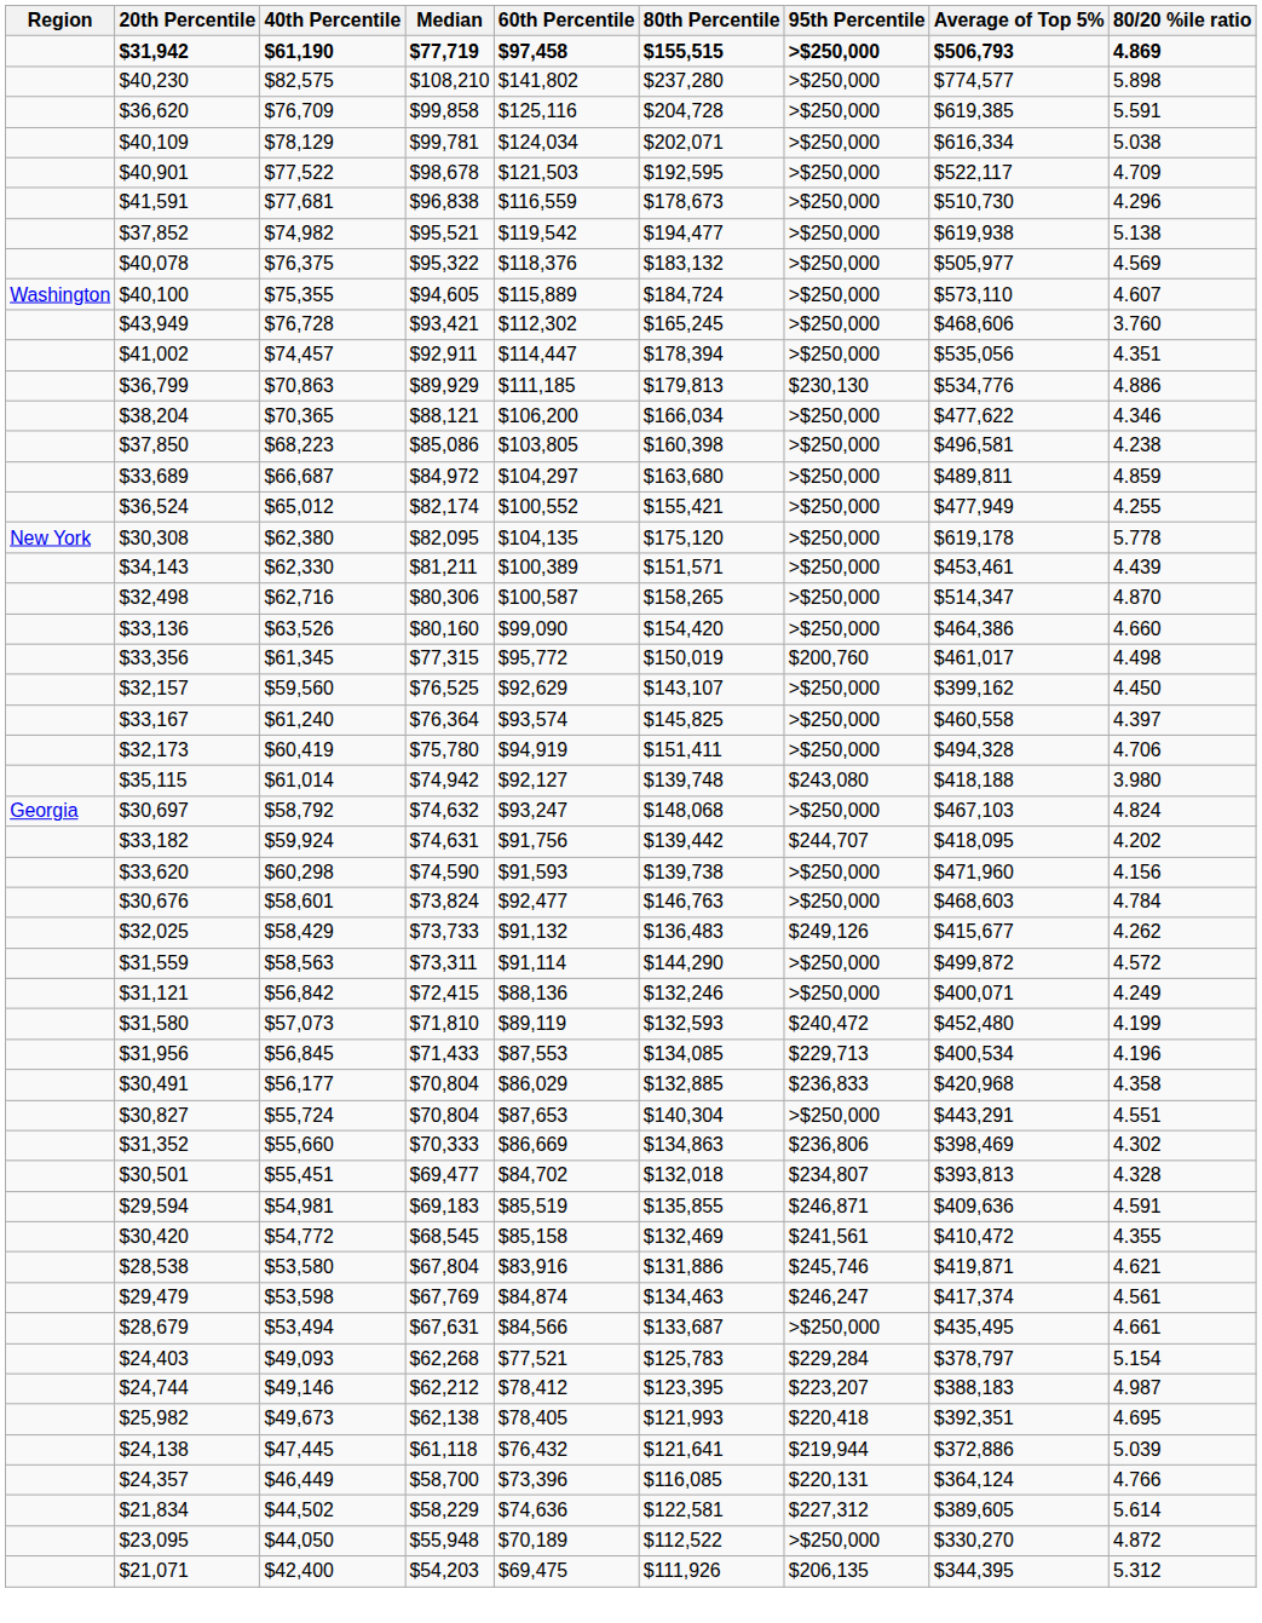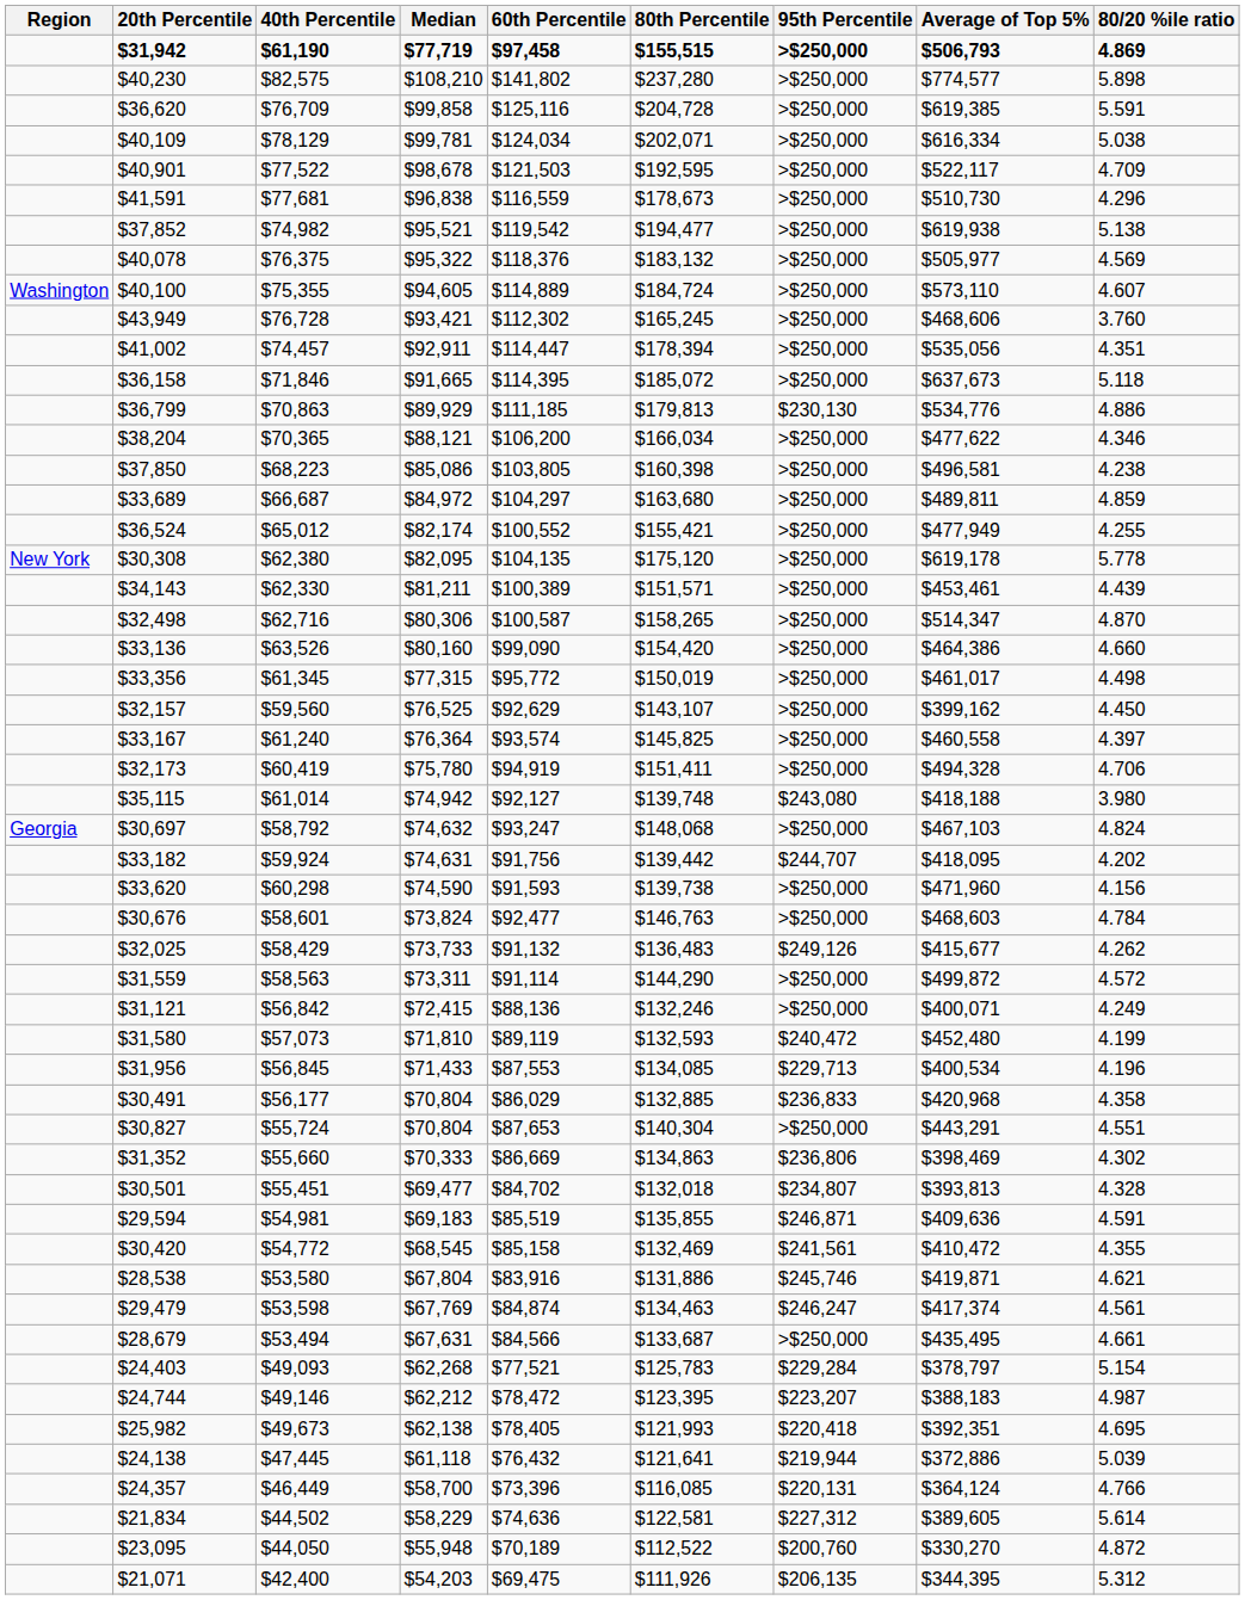 <table class="wikitable sortable mw-datatable sort-under static-row-numbers sticky-table-col1 sticky-table-head">
 <tr>
 <th>Region</th>
 <th>20th Percentile</th>
 <th>40th Percentile</th>
 <th>Median</th>
 <th>60th Percentile</th>
 <th>80th Percentile</th>
 <th>95th Percentile</th>
 <th>Average of Top 5%</th>
 <th>80/20 %ile ratio</th>
 </tr>
 <tr class=static-row-numbers-norank>
 <td><strong><em></em></strong></td>
 <td><strong>$31,942</strong></td>
 <td><strong>$61,190</strong></td>
 <td><strong>$77,719</strong></td>
 <td><strong>$97,458</strong></td>
 <td><strong>$155,515</strong></td>
 <td><strong>>$250,000</strong></td>
 <td><strong>$506,793</strong></td>
 <td><strong>4.869</strong></td>
 </tr>
 <tr class=static-row-numbers-norank>
 <td></td>
 <td>$40,230</td>
 <td>$82,575</td>
 <td>$108,210</td>
 <td>$141,802</td>
 <td>$237,280</td>
 <td>>$250,000</td>
 <td>$774,577</td>
 <td>5.898</td>
 </tr>
 <tr>
 <td></td>
 <td>$36,620</td>
 <td>$76,709</td>
 <td>$99,858</td>
 <td>$125,116</td>
 <td>$204,728</td>
 <td>>$250,000</td>
 <td>$619,385</td>
 <td>5.591</td>
 </tr>
 <tr>
 <td></td>
 <td>$40,109</td>
 <td>$78,129</td>
 <td>$99,781</td>
 <td>$124,034</td>
 <td>$202,071</td>
 <td>>$250,000</td>
 <td>$616,334</td>
 <td>5.038</td>
 </tr>
 <tr>
 <td></td>
 <td>$40,901</td>
 <td>$77,522</td>
 <td>$98,678</td>
 <td>$121,503</td>
 <td>$192,595</td>
 <td>>$250,000</td>
 <td>$522,117</td>
 <td>4.709</td>
 </tr>
 <tr>
 <td></td>
 <td>$41,591</td>
 <td>$77,681</td>
 <td>$96,838</td>
 <td>$116,559</td>
 <td>$178,673</td>
 <td>>$250,000</td>
 <td>$510,730</td>
 <td>4.296</td>
 </tr>
 <tr>
 <td></td>
 <td>$37,852</td>
 <td>$74,982</td>
 <td>$95,521</td>
 <td>$119,542</td>
 <td>$194,477</td>
 <td>>$250,000</td>
 <td>$619,938</td>
 <td>5.138</td>
 </tr>
 <tr>
 <td></td>
 <td>$40,078</td>
 <td>$76,375</td>
 <td>$95,322</td>
 <td>$118,376</td>
 <td>$183,132</td>
 <td>>$250,000</td>
 <td>$505,977</td>
 <td>4.569</td>
 </tr>
 <tr>
 <td> <a href='#'>Washington</a></td>
 <td>$40,100</td>
 <td>$75,355</td>
 <td>$94,605</td>
-<td>$115,889</td>
+<td>$114,889</td>
 <td>$184,724</td>
 <td>>$250,000</td>
 <td>$573,110</td>
 <td>4.607</td>
 </tr>
 <tr>
 <td></td>
 <td>$43,949</td>
 <td>$76,728</td>
 <td>$93,421</td>
 <td>$112,302</td>
 <td>$165,245</td>
 <td>>$250,000</td>
 <td>$468,606</td>
 <td>3.760</td>
 </tr>
 <tr>
 <td></td>
 <td>$41,002</td>
 <td>$74,457</td>
 <td>$92,911</td>
 <td>$114,447</td>
 <td>$178,394</td>
 <td>>$250,000</td>
 <td>$535,056</td>
 <td>4.351</td>
+</tr>
+<tr>
+<td></td>
+<td>$36,158</td>
+<td>$71,846</td>
+<td>$91,665</td>
+<td>$114,395</td>
+<td>$185,072</td>
+<td>>$250,000</td>
+<td>$637,673</td>
+<td>5.118</td>
 </tr>
 <tr>
 <td></td>
 <td>$36,799</td>
 <td>$70,863</td>
 <td>$89,929</td>
 <td>$111,185</td>
 <td>$179,813</td>
 <td>$230,130</td>
 <td>$534,776</td>
 <td>4.886</td>
 </tr>
 <tr>
 <td></td>
 <td>$38,204</td>
 <td>$70,365</td>
 <td>$88,121</td>
 <td>$106,200</td>
 <td>$166,034</td>
 <td>>$250,000</td>
 <td>$477,622</td>
 <td>4.346</td>
 </tr>
 <tr>
 <td></td>
 <td>$37,850</td>
 <td>$68,223</td>
 <td>$85,086</td>
 <td>$103,805</td>
 <td>$160,398</td>
 <td>>$250,000</td>
 <td>$496,581</td>
 <td>4.238</td>
 </tr>
 <tr>
 <td></td>
 <td>$33,689</td>
 <td>$66,687</td>
 <td>$84,972</td>
 <td>$104,297</td>
 <td>$163,680</td>
 <td>>$250,000</td>
 <td>$489,811</td>
 <td>4.859</td>
 </tr>
 <tr>
 <td></td>
 <td>$36,524</td>
 <td>$65,012</td>
 <td>$82,174</td>
 <td>$100,552</td>
 <td>$155,421</td>
 <td>>$250,000</td>
 <td>$477,949</td>
 <td>4.255</td>
 </tr>
 <tr>
 <td> <a href='#'>New York</a></td>
 <td>$30,308</td>
 <td>$62,380</td>
 <td>$82,095</td>
 <td>$104,135</td>
 <td>$175,120</td>
 <td>>$250,000</td>
 <td>$619,178</td>
 <td>5.778</td>
 </tr>
 <tr>
 <td></td>
 <td>$34,143</td>
 <td>$62,330</td>
 <td>$81,211</td>
 <td>$100,389</td>
 <td>$151,571</td>
 <td>>$250,000</td>
 <td>$453,461</td>
 <td>4.439</td>
 </tr>
 <tr>
 <td></td>
 <td>$32,498</td>
 <td>$62,716</td>
 <td>$80,306</td>
 <td>$100,587</td>
 <td>$158,265</td>
 <td>>$250,000</td>
 <td>$514,347</td>
 <td>4.870</td>
 </tr>
 <tr>
 <td></td>
 <td>$33,136</td>
 <td>$63,526</td>
 <td>$80,160</td>
 <td>$99,090</td>
 <td>$154,420</td>
 <td>>$250,000</td>
 <td>$464,386</td>
 <td>4.660</td>
 </tr>
 <tr>
 <td></td>
 <td>$33,356</td>
 <td>$61,345</td>
 <td>$77,315</td>
 <td>$95,772</td>
 <td>$150,019</td>
-<td>$200,760</td>
+<td>>$250,000</td>
 <td>$461,017</td>
 <td>4.498</td>
 </tr>
 <tr>
 <td></td>
 <td>$32,157</td>
 <td>$59,560</td>
 <td>$76,525</td>
 <td>$92,629</td>
 <td>$143,107</td>
 <td>>$250,000</td>
 <td>$399,162</td>
 <td>4.450</td>
 </tr>
 <tr>
 <td></td>
 <td>$33,167</td>
 <td>$61,240</td>
 <td>$76,364</td>
 <td>$93,574</td>
 <td>$145,825</td>
 <td>>$250,000</td>
 <td>$460,558</td>
 <td>4.397</td>
 </tr>
 <tr>
 <td></td>
 <td>$32,173</td>
 <td>$60,419</td>
 <td>$75,780</td>
 <td>$94,919</td>
 <td>$151,411</td>
 <td>>$250,000</td>
 <td>$494,328</td>
 <td>4.706</td>
 </tr>
 <tr>
 <td></td>
 <td>$35,115</td>
 <td>$61,014</td>
 <td>$74,942</td>
 <td>$92,127</td>
 <td>$139,748</td>
 <td>$243,080</td>
 <td>$418,188</td>
 <td>3.980</td>
 </tr>
 <tr>
 <td> <a href='#'>Georgia</a></td>
 <td>$30,697</td>
 <td>$58,792</td>
 <td>$74,632</td>
 <td>$93,247</td>
 <td>$148,068</td>
 <td>>$250,000</td>
 <td>$467,103</td>
 <td>4.824</td>
 </tr>
 <tr>
 <td></td>
 <td>$33,182</td>
 <td>$59,924</td>
 <td>$74,631</td>
 <td>$91,756</td>
 <td>$139,442</td>
 <td>$244,707</td>
 <td>$418,095</td>
 <td>4.202</td>
 </tr>
 <tr>
 <td></td>
 <td>$33,620</td>
 <td>$60,298</td>
 <td>$74,590</td>
 <td>$91,593</td>
 <td>$139,738</td>
 <td>>$250,000</td>
 <td>$471,960</td>
 <td>4.156</td>
 </tr>
 <tr>
 <td></td>
 <td>$30,676</td>
 <td>$58,601</td>
 <td>$73,824</td>
 <td>$92,477</td>
 <td>$146,763</td>
 <td>>$250,000</td>
 <td>$468,603</td>
 <td>4.784</td>
 </tr>
 <tr>
 <td></td>
 <td>$32,025</td>
 <td>$58,429</td>
 <td>$73,733</td>
 <td>$91,132</td>
 <td>$136,483</td>
 <td>$249,126</td>
 <td>$415,677</td>
 <td>4.262</td>
 </tr>
 <tr>
 <td></td>
 <td>$31,559</td>
 <td>$58,563</td>
 <td>$73,311</td>
 <td>$91,114</td>
 <td>$144,290</td>
 <td>>$250,000</td>
 <td>$499,872</td>
 <td>4.572</td>
 </tr>
 <tr>
 <td></td>
 <td>$31,121</td>
 <td>$56,842</td>
 <td>$72,415</td>
 <td>$88,136</td>
 <td>$132,246</td>
 <td>>$250,000</td>
 <td>$400,071</td>
 <td>4.249</td>
 </tr>
 <tr>
 <td></td>
 <td>$31,580</td>
 <td>$57,073</td>
 <td>$71,810</td>
 <td>$89,119</td>
 <td>$132,593</td>
 <td>$240,472</td>
 <td>$452,480</td>
 <td>4.199</td>
 </tr>
 <tr>
 <td></td>
 <td>$31,956</td>
 <td>$56,845</td>
 <td>$71,433</td>
 <td>$87,553</td>
 <td>$134,085</td>
 <td>$229,713</td>
 <td>$400,534</td>
 <td>4.196</td>
 </tr>
 <tr>
 <td></td>
 <td>$30,491</td>
 <td>$56,177</td>
 <td>$70,804</td>
 <td>$86,029</td>
 <td>$132,885</td>
 <td>$236,833</td>
 <td>$420,968</td>
 <td>4.358</td>
 </tr>
 <tr>
 <td></td>
 <td>$30,827</td>
 <td>$55,724</td>
 <td>$70,804</td>
 <td>$87,653</td>
 <td>$140,304</td>
 <td>>$250,000</td>
 <td>$443,291</td>
 <td>4.551</td>
 </tr>
 <tr>
 <td></td>
 <td>$31,352</td>
 <td>$55,660</td>
 <td>$70,333</td>
 <td>$86,669</td>
 <td>$134,863</td>
 <td>$236,806</td>
 <td>$398,469</td>
 <td>4.302</td>
 </tr>
 <tr>
 <td></td>
 <td>$30,501</td>
 <td>$55,451</td>
 <td>$69,477</td>
 <td>$84,702</td>
 <td>$132,018</td>
 <td>$234,807</td>
 <td>$393,813</td>
 <td>4.328</td>
 </tr>
 <tr>
 <td></td>
 <td>$29,594</td>
 <td>$54,981</td>
 <td>$69,183</td>
 <td>$85,519</td>
 <td>$135,855</td>
 <td>$246,871</td>
 <td>$409,636</td>
 <td>4.591</td>
 </tr>
 <tr>
 <td></td>
 <td>$30,420</td>
 <td>$54,772</td>
 <td>$68,545</td>
 <td>$85,158</td>
 <td>$132,469</td>
 <td>$241,561</td>
 <td>$410,472</td>
 <td>4.355</td>
 </tr>
 <tr>
 <td></td>
 <td>$28,538</td>
 <td>$53,580</td>
 <td>$67,804</td>
 <td>$83,916</td>
 <td>$131,886</td>
 <td>$245,746</td>
 <td>$419,871</td>
 <td>4.621</td>
 </tr>
 <tr>
 <td></td>
 <td>$29,479</td>
 <td>$53,598</td>
 <td>$67,769</td>
 <td>$84,874</td>
 <td>$134,463</td>
 <td>$246,247</td>
 <td>$417,374</td>
 <td>4.561</td>
 </tr>
 <tr>
 <td></td>
 <td>$28,679</td>
 <td>$53,494</td>
 <td>$67,631</td>
 <td>$84,566</td>
 <td>$133,687</td>
 <td>>$250,000</td>
 <td>$435,495</td>
 <td>4.661</td>
 </tr>
 <tr>
 <td></td>
 <td>$24,403</td>
 <td>$49,093</td>
 <td>$62,268</td>
 <td>$77,521</td>
 <td>$125,783</td>
 <td>$229,284</td>
 <td>$378,797</td>
 <td>5.154</td>
 </tr>
 <tr>
 <td></td>
 <td>$24,744</td>
 <td>$49,146</td>
 <td>$62,212</td>
-<td>$78,412</td>
+<td>$78,472</td>
 <td>$123,395</td>
 <td>$223,207</td>
 <td>$388,183</td>
 <td>4.987</td>
 </tr>
 <tr>
 <td></td>
 <td>$25,982</td>
 <td>$49,673</td>
 <td>$62,138</td>
 <td>$78,405</td>
 <td>$121,993</td>
 <td>$220,418</td>
 <td>$392,351</td>
 <td>4.695</td>
 </tr>
 <tr>
 <td></td>
 <td>$24,138</td>
 <td>$47,445</td>
 <td>$61,118</td>
 <td>$76,432</td>
 <td>$121,641</td>
 <td>$219,944</td>
 <td>$372,886</td>
 <td>5.039</td>
 </tr>
 <tr>
 <td></td>
 <td>$24,357</td>
 <td>$46,449</td>
 <td>$58,700</td>
 <td>$73,396</td>
 <td>$116,085</td>
 <td>$220,131</td>
 <td>$364,124</td>
 <td>4.766</td>
 </tr>
 <tr>
 <td></td>
 <td>$21,834</td>
 <td>$44,502</td>
 <td>$58,229</td>
 <td>$74,636</td>
 <td>$122,581</td>
 <td>$227,312</td>
 <td>$389,605</td>
 <td>5.614</td>
 </tr>
 <tr>
 <td></td>
 <td>$23,095</td>
 <td>$44,050</td>
 <td>$55,948</td>
 <td>$70,189</td>
 <td>$112,522</td>
-<td>>$250,000</td>
+<td>$200,760</td>
 <td>$330,270</td>
 <td>4.872</td>
 </tr>
 <tr>
 <td></td>
 <td>$21,071</td>
 <td>$42,400</td>
 <td>$54,203</td>
 <td>$69,475</td>
 <td>$111,926</td>
 <td>$206,135</td>
 <td>$344,395</td>
 <td>5.312</td>
 </tr>
 </table>
